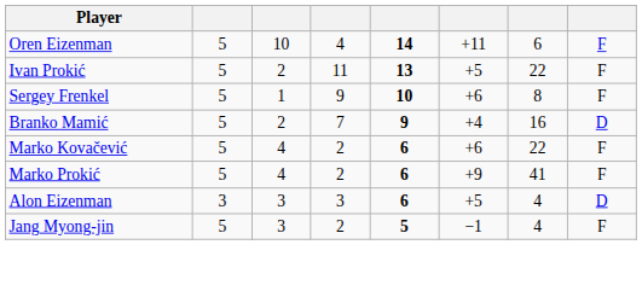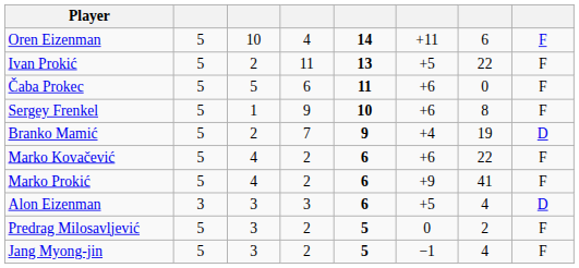 <table class="wikitable sortable" style="text-align:center;">
 <tr>
 <th width="175px">Player</th>
 <th width="50px"></th>
 <th width="50px"></th>
 <th width="50px"></th>
 <th width="60px"></th>
 <th width="60px"></th>
 <th width="50px"></th>
 <th width="60px"></th>
 </tr>
 <tr>
 <td align=left> <a href='#'>Oren Eizenman</a></td>
 <td>5</td>
 <td>10</td>
 <td>4</td>
 <td><strong>14</strong></td>
 <td>+11</td>
 <td>6</td>
 <td><a href='#'>F</a></td>
 </tr>
 <tr>
 <td align=left> <a href='#'>Ivan Prokić</a></td>
 <td>5</td>
 <td>2</td>
 <td>11</td>
 <td><strong>13</strong></td>
 <td>+5</td>
 <td>22</td>
 <td>F</td>
 </tr>
 <tr>
+<td align=left> <a href='#'>Čaba Prokec</a></td>
+<td>5</td>
+<td>5</td>
+<td>6</td>
+<td><strong>11</strong></td>
+<td>+6</td>
+<td>0</td>
+<td>F</td>
+</tr>
+<tr>
 <td align=left> <a href='#'>Sergey Frenkel</a></td>
 <td>5</td>
 <td>1</td>
 <td>9</td>
 <td><strong>10</strong></td>
 <td>+6</td>
 <td>8</td>
 <td>F</td>
 </tr>
 <tr>
 <td align=left> <a href='#'>Branko Mamić</a></td>
 <td>5</td>
 <td>2</td>
 <td>7</td>
 <td><strong>9</strong></td>
 <td>+4</td>
-<td>16</td>
+<td>19</td>
 <td><a href='#'>D</a></td>
 </tr>
 <tr>
 <td align=left> <a href='#'>Marko Kovačević</a></td>
 <td>5</td>
 <td>4</td>
 <td>2</td>
 <td><strong>6</strong></td>
 <td>+6</td>
 <td>22</td>
 <td>F</td>
 </tr>
 <tr>
 <td align=left> <a href='#'>Marko Prokić</a></td>
 <td>5</td>
 <td>4</td>
 <td>2</td>
 <td><strong>6</strong></td>
 <td>+9</td>
 <td>41</td>
 <td>F</td>
 </tr>
 <tr>
 <td align=left> <a href='#'>Alon Eizenman</a></td>
 <td>3</td>
 <td>3</td>
 <td>3</td>
 <td><strong>6</strong></td>
 <td>+5</td>
 <td>4</td>
 <td><a href='#'>D</a></td>
 </tr>
 <tr>
+<td align=left> <a href='#'>Predrag Milosavljević</a></td>
+<td>5</td>
+<td>3</td>
+<td>2</td>
+<td><strong>5</strong></td>
+<td>0</td>
+<td>2</td>
+<td>F</td>
+</tr>
+<tr>
 <td align=left> <a href='#'>Jang Myong-jin</a></td>
 <td>5</td>
 <td>3</td>
 <td>2</td>
 <td><strong>5</strong></td>
 <td>−1</td>
 <td>4</td>
 <td>F</td>
 </tr>
 </table>
